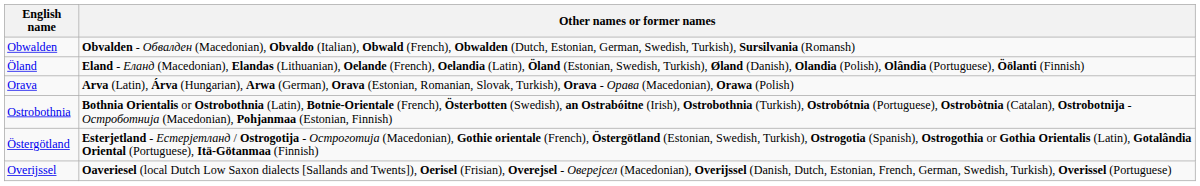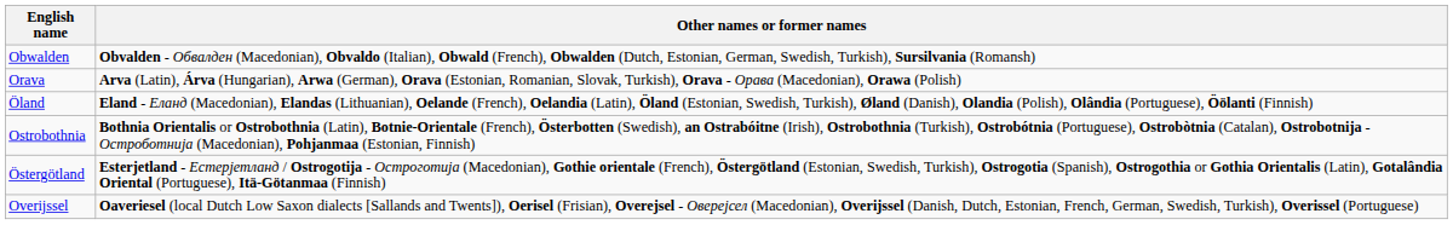 <table class="wikitable">
 <tr>
 <th>English name</th>
 <th>Other names or former names</th>
 </tr>
 <tr>
 <td><a href='#'>Obwalden</a></td>
 <td><strong>Obvalden</strong> - <em>Обвалден</em> (Macedonian), <strong>Obvaldo</strong> (Italian), <strong>Obwald</strong> (French), <strong>Obwalden</strong> (Dutch, Estonian, German, Swedish, Turkish), <strong>Sursilvania</strong> (Romansh)</td>
 </tr>
 <tr>
+<td><a href='#'>Orava</a></td>
+<td><strong>Arva</strong> (Latin), <strong>Árva</strong> (Hungarian), <strong>Arwa</strong> (German), <strong>Orava</strong> (Estonian, Romanian, Slovak, Turkish), <strong>Orava</strong> - <em>Орава</em> (Macedonian), <strong>Orawa</strong> (Polish)</td>
+</tr>
+<tr>
 <td><a href='#'>Öland</a></td>
 <td><strong>Eland</strong> - <em>Еланд</em> (Macedonian), <strong>Elandas</strong> (Lithuanian), <strong>Oelande</strong> (French), <strong>Oelandia</strong> (Latin), <strong>Öland</strong> (Estonian, Swedish, Turkish), <strong>Øland</strong> (Danish), <strong>Olandia</strong> (Polish), <strong>Olândia</strong> (Portuguese), <strong>Öölanti</strong> (Finnish)</td>
-</tr>
-<tr>
-<td><a href='#'>Orava</a></td>
-<td><strong>Arva</strong> (Latin), <strong>Árva</strong> (Hungarian), <strong>Arwa</strong> (German), <strong>Orava</strong> (Estonian, Romanian, Slovak, Turkish), <strong>Orava</strong> - <em>Орава</em> (Macedonian), <strong>Orawa</strong> (Polish)</td>
 </tr>
 <tr>
 <td><a href='#'>Ostrobothnia</a></td>
 <td><strong>Bothnia Orientalis</strong> or <strong>Ostrobothnia</strong> (Latin), <strong>Botnie-Orientale</strong> (French), <strong>Österbotten</strong> (Swedish), <strong>an Ostrabóitne</strong> (Irish), <strong>Ostrobothnia</strong> (Turkish), <strong>Ostrobótnia</strong> (Portuguese), <strong>Ostrobòtnia</strong> (Catalan), <strong>Ostrobotnija</strong> - <em>Остроботнија</em> (Macedonian), <strong>Pohjanmaa</strong> (Estonian, Finnish)</td>
 </tr>
 <tr>
 <td><a href='#'>Östergötland</a></td>
 <td><strong>Esterjetland</strong> - <em>Естерјетланд</em> / <strong>Ostrogotija</strong> - <em>Остроготија</em> (Macedonian), <strong>Gothie orientale</strong> (French), <strong>Östergötland</strong> (Estonian, Swedish, Turkish), <strong>Ostrogotia</strong> (Spanish), <strong>Ostrogothia</strong> or <strong>Gothia Orientalis</strong> (Latin), <strong>Gotalândia Oriental</strong> (Portuguese), <strong>Itä-Götanmaa</strong> (Finnish)</td>
 </tr>
 <tr>
 <td><a href='#'>Overijssel</a></td>
 <td><strong>Oaveriesel</strong> (local Dutch Low Saxon dialects [Sallands and Twents]), <strong>Oerisel</strong> (Frisian), <strong>Overejsel</strong> - <em>Оверејсел</em> (Macedonian), <strong>Overijssel</strong> (Danish, Dutch, Estonian, French, German, Swedish, Turkish), <strong>Overissel</strong> (Portuguese)</td>
 </tr>
 </table>
